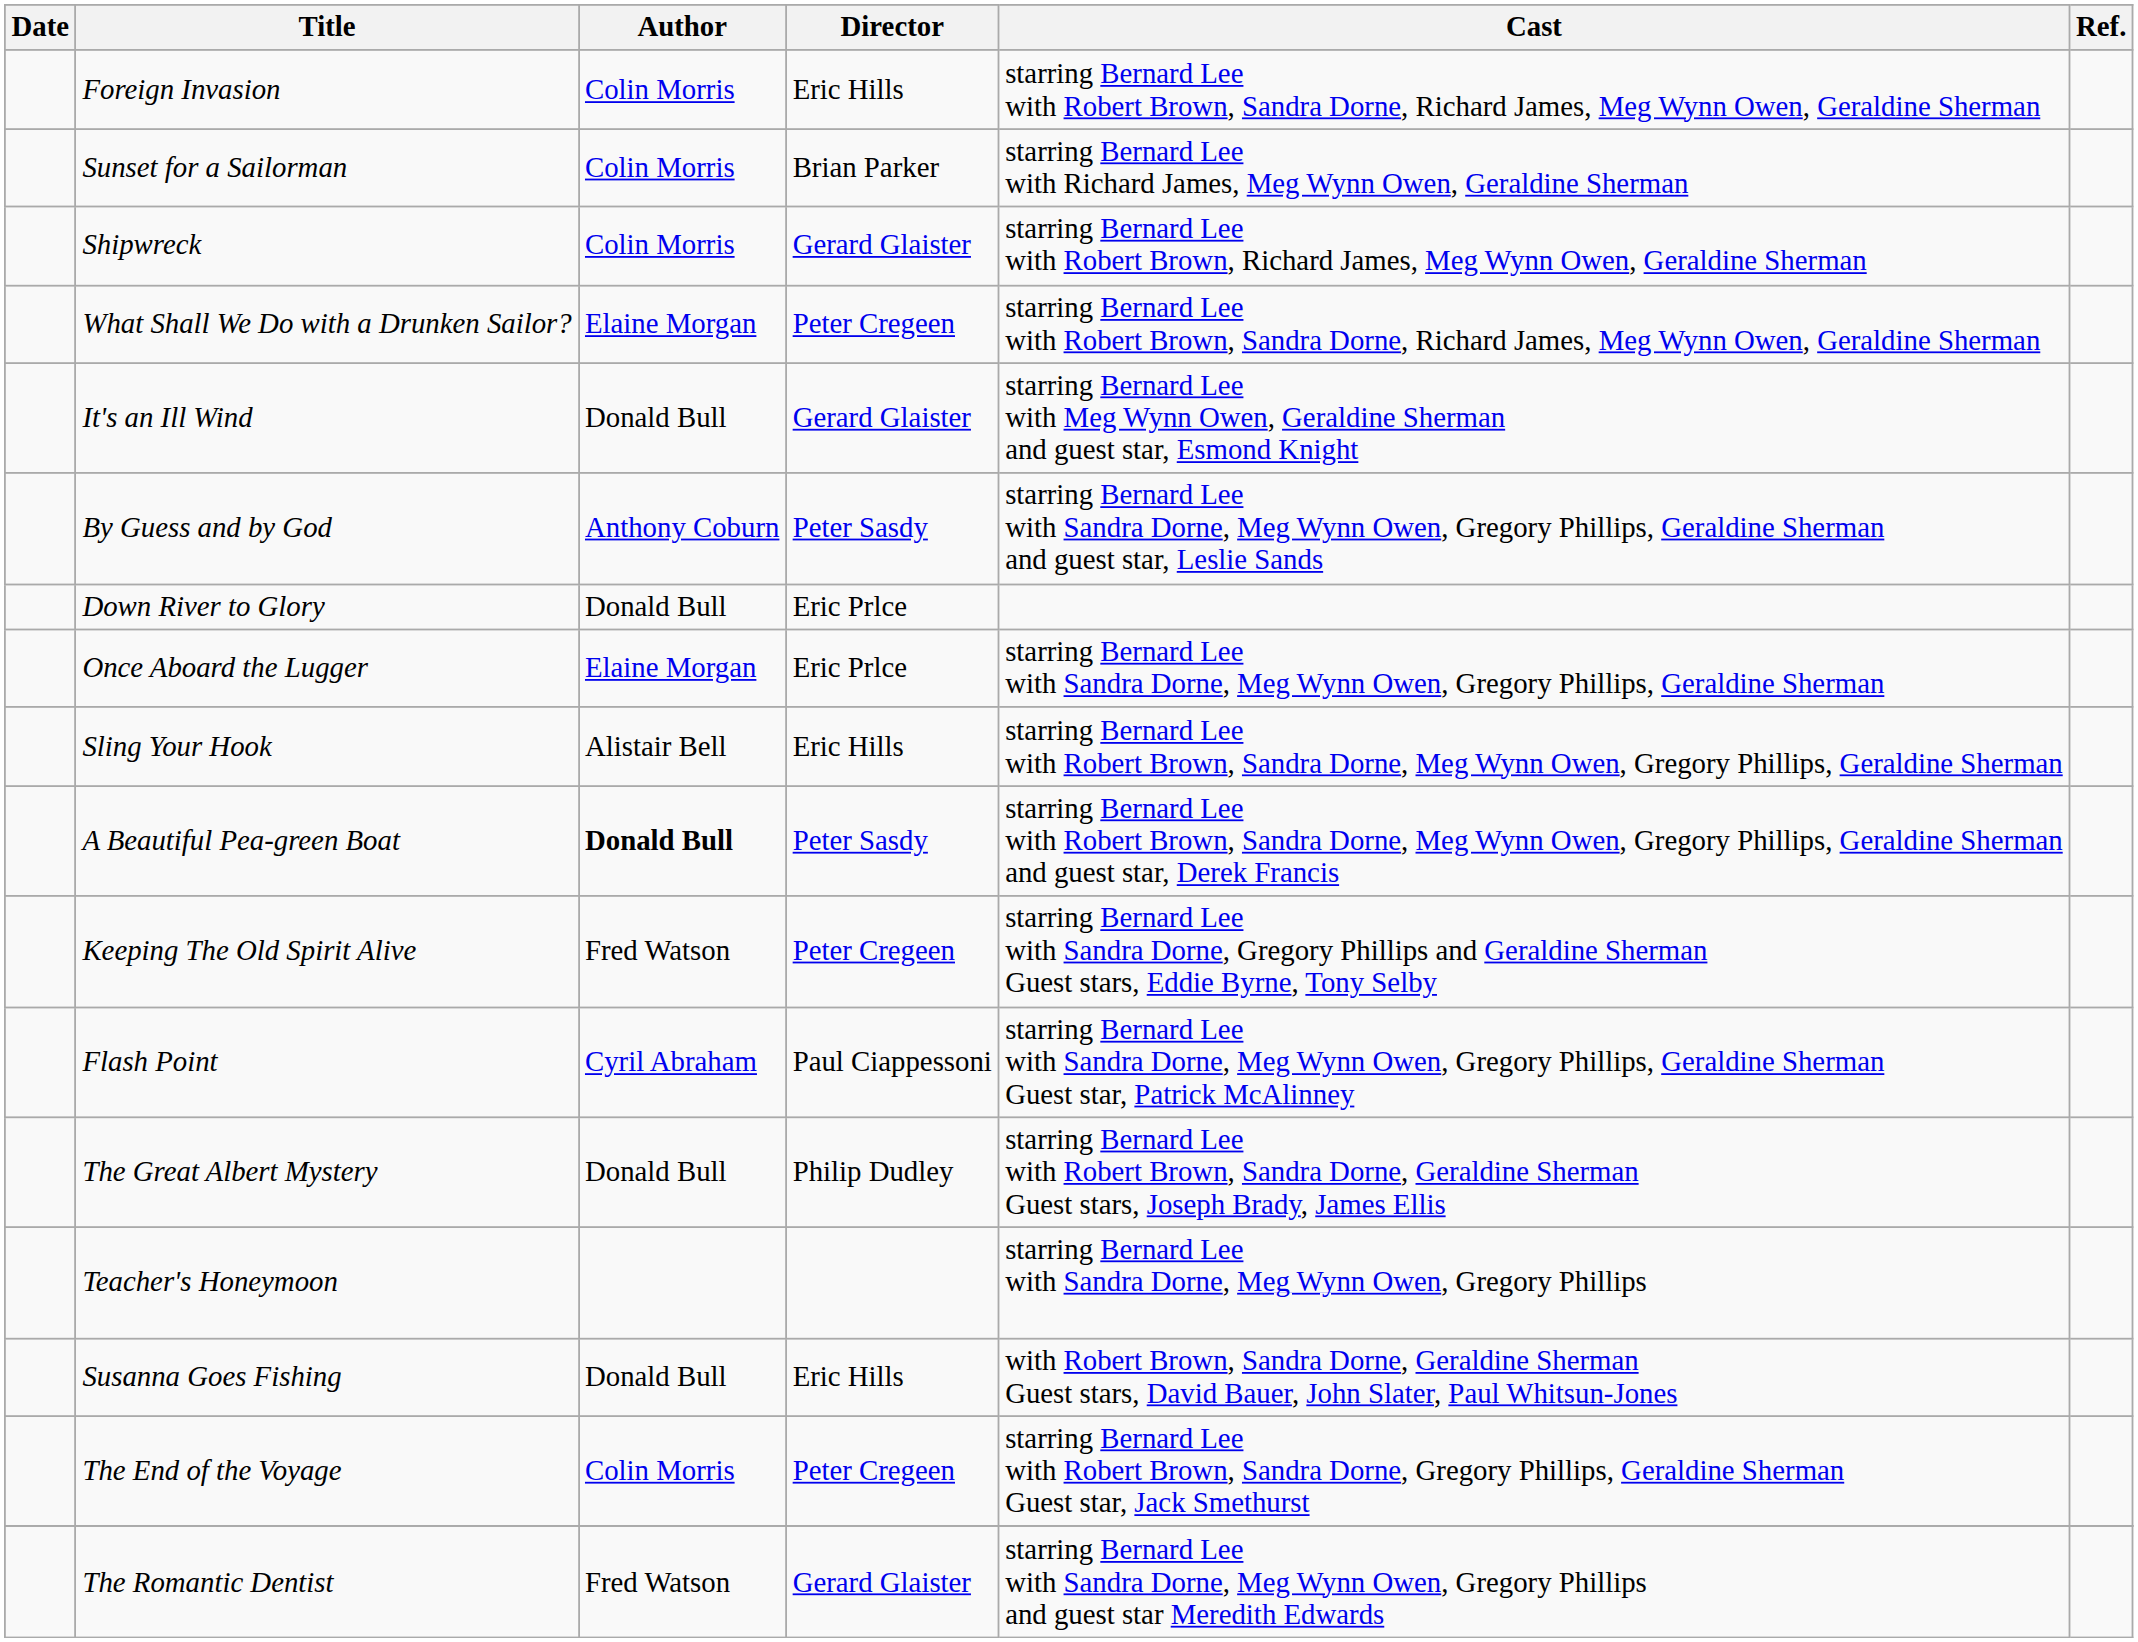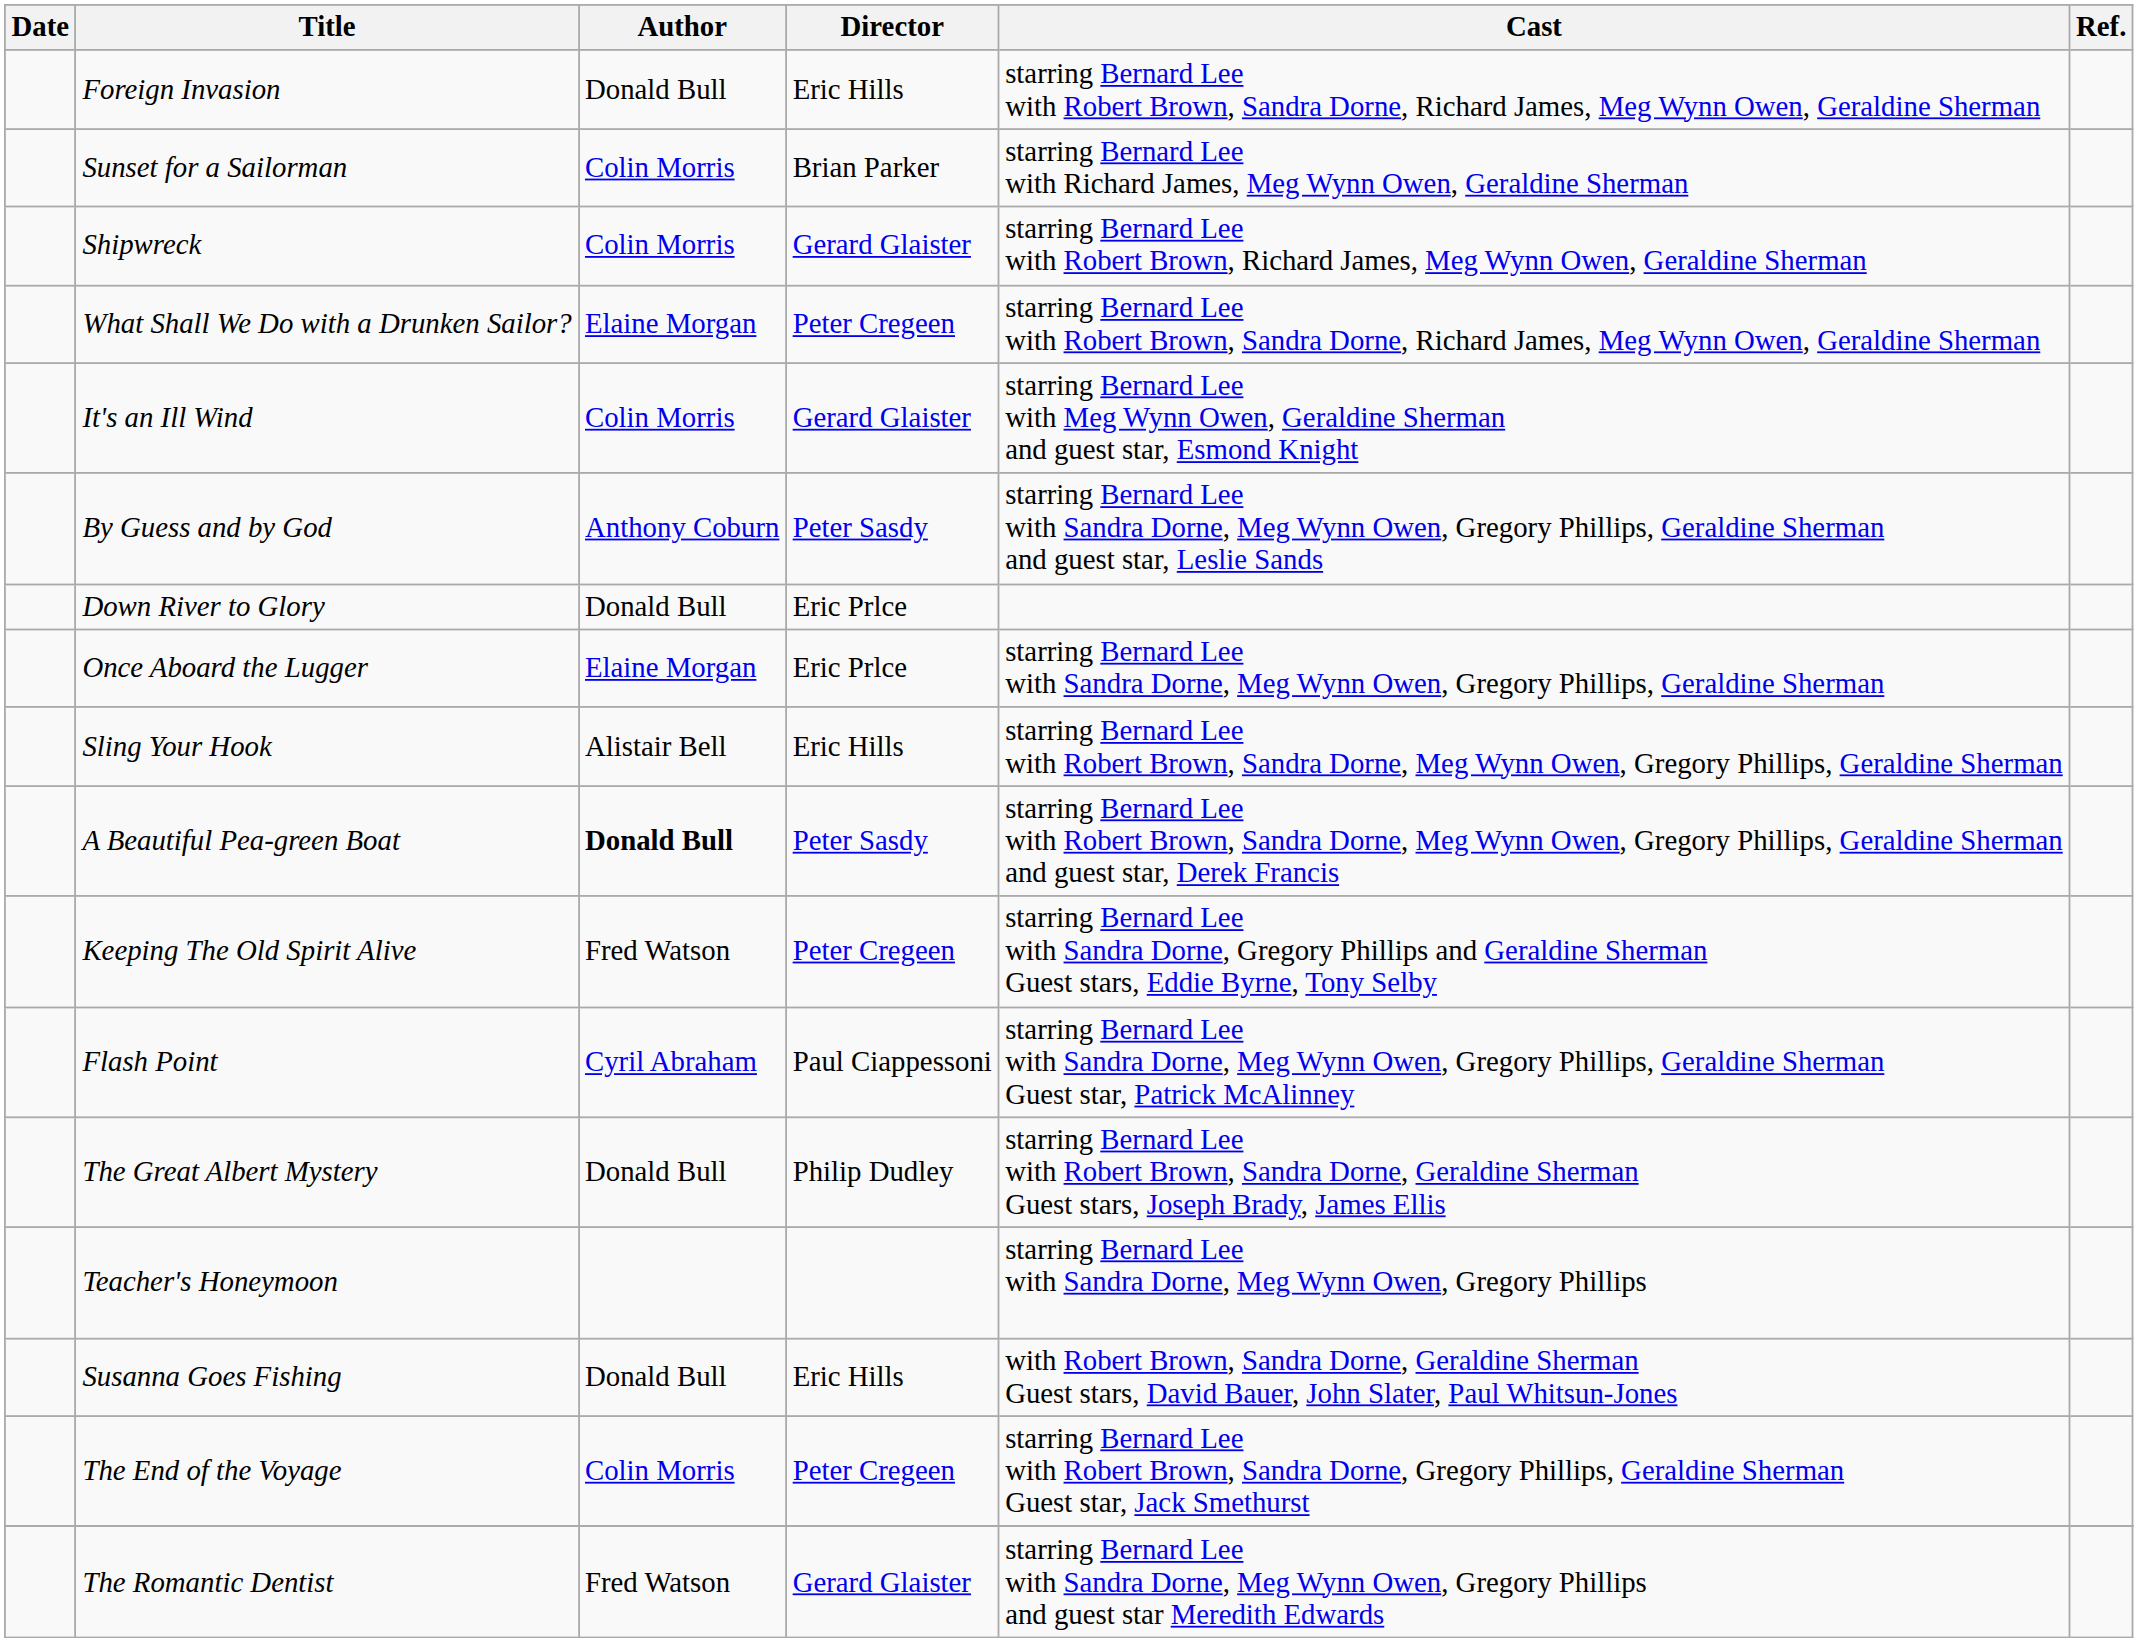 <table class="wikitable sortable" style="clear:right">
 <tr>
 <th>Date</th>
 <th>Title</th>
 <th>Author</th>
 <th>Director</th>
 <th class="unsortable">Cast</th>
 <th class="unsortable">Ref.</th>
 </tr>
 <tr id="Foreign Invasion">
 <td></td>
 <td><em>Foreign Invasion</em></td>
-<td><a href='#'>Colin Morris</a></td>
+<td>Donald Bull</td>
 <td>Eric Hills</td>
 <td>starring <a href='#'>Bernard Lee</a> <br>with <a href='#'>Robert Brown</a>, <a href='#'>Sandra Dorne</a>, Richard James, <a href='#'>Meg Wynn Owen</a>, <a href='#'>Geraldine Sherman</a><br></td>
 <td></td>
 </tr>
 <tr id="Sunset for a Sailorman">
 <td></td>
 <td><em>Sunset for a Sailorman</em></td>
 <td><a href='#'>Colin Morris</a></td>
 <td>Brian Parker</td>
 <td>starring <a href='#'>Bernard Lee</a><br>with Richard James, <a href='#'>Meg Wynn Owen</a>, <a href='#'>Geraldine Sherman</a><br></td>
 <td></td>
 </tr>
 <tr id="Shipwreck">
 <td></td>
 <td><em>Shipwreck</em></td>
 <td><a href='#'>Colin Morris</a></td>
 <td><a href='#'>Gerard Glaister</a></td>
 <td>starring <a href='#'>Bernard Lee</a> <br>with <a href='#'>Robert Brown</a>, Richard James, <a href='#'>Meg Wynn Owen</a>, <a href='#'>Geraldine Sherman</a><br></td>
 <td></td>
 </tr>
 <tr id="What Shall We Do with a Drunken Sailor?">
 <td></td>
 <td><em>What Shall We Do with a Drunken Sailor?</em></td>
 <td><a href='#'>Elaine Morgan</a></td>
 <td><a href='#'>Peter Cregeen</a></td>
 <td>starring <a href='#'>Bernard Lee</a> <br>with <a href='#'>Robert Brown</a>, <a href='#'>Sandra Dorne</a>, Richard James, <a href='#'>Meg Wynn Owen</a>, <a href='#'>Geraldine Sherman</a><br></td>
 <td></td>
 </tr>
 <tr id="It's an Ill Wind">
 <td></td>
 <td><em>It's an Ill Wind</em></td>
-<td>Donald Bull</td>
+<td><a href='#'>Colin Morris</a></td>
 <td><a href='#'>Gerard Glaister</a></td>
 <td>starring <a href='#'>Bernard Lee</a> <br>with <a href='#'>Meg Wynn Owen</a>, <a href='#'>Geraldine Sherman</a> <br>and guest star, <a href='#'>Esmond Knight</a><br></td>
 <td></td>
 </tr>
 <tr id="By Guess and by God">
 <td></td>
 <td><em>By Guess and by God</em></td>
 <td><a href='#'>Anthony Coburn</a></td>
 <td><a href='#'>Peter Sasdy</a></td>
 <td>starring <a href='#'>Bernard Lee</a> <br>with <a href='#'>Sandra Dorne</a>, <a href='#'>Meg Wynn Owen</a>, Gregory Phillips, <a href='#'>Geraldine Sherman</a> <br>and guest star, <a href='#'>Leslie Sands</a><br></td>
 <td></td>
 </tr>
 <tr id="Down River to Glory">
 <td></td>
 <td><em>Down River to Glory</em></td>
 <td>Donald Bull</td>
 <td>Eric Prlce</td>
 <td></td>
 <td></td>
 </tr>
 <tr id="Once Aboard the Lugger">
 <td></td>
 <td><em>Once Aboard the Lugger</em></td>
 <td><a href='#'>Elaine Morgan</a></td>
 <td>Eric Prlce</td>
 <td>starring <a href='#'>Bernard Lee</a> <br>with <a href='#'>Sandra Dorne</a>, <a href='#'>Meg Wynn Owen</a>, Gregory Phillips, <a href='#'>Geraldine Sherman</a><br></td>
 <td></td>
 </tr>
 <tr id="Sling Your Hook">
 <td></td>
 <td><em>Sling Your Hook</em></td>
 <td>Alistair Bell</td>
 <td>Eric Hills</td>
 <td>starring <a href='#'>Bernard Lee</a> <br>with <a href='#'>Robert Brown</a>, <a href='#'>Sandra Dorne</a>, <a href='#'>Meg Wynn Owen</a>, Gregory Phillips, <a href='#'>Geraldine Sherman</a><br></td>
 <td></td>
 </tr>
 <tr id="A Beautiful Pea-green Boat">
 <td></td>
 <td><em>A Beautiful Pea-green Boat</em></td>
 <td><strong>Donald Bull</strong></td>
 <td><a href='#'>Peter Sasdy</a></td>
 <td>starring <a href='#'>Bernard Lee</a> <br>with <a href='#'>Robert Brown</a>, <a href='#'>Sandra Dorne</a>, <a href='#'>Meg Wynn Owen</a>, Gregory Phillips, <a href='#'>Geraldine Sherman</a> <br>and guest star, <a href='#'>Derek Francis</a><br></td>
 <td></td>
 </tr>
 <tr id="Keeping The Old Spirit Alive">
 <td></td>
 <td><em>Keeping The Old Spirit Alive</em></td>
 <td>Fred Watson</td>
 <td><a href='#'>Peter Cregeen</a></td>
 <td>starring <a href='#'>Bernard Lee</a> <br>with <a href='#'>Sandra Dorne</a>, Gregory Phillips and <a href='#'>Geraldine Sherman</a><br>Guest stars, <a href='#'>Eddie Byrne</a>, <a href='#'>Tony Selby</a><br></td>
 <td></td>
 </tr>
 <tr id="Flash Point">
 <td></td>
 <td><em>Flash Point</em></td>
 <td><a href='#'>Cyril Abraham</a></td>
 <td>Paul Ciappessoni</td>
 <td>starring <a href='#'>Bernard Lee</a> <br>with <a href='#'>Sandra Dorne</a>, <a href='#'>Meg Wynn Owen</a>, Gregory Phillips, <a href='#'>Geraldine Sherman</a><br>Guest star, <a href='#'>Patrick McAlinney</a><br></td>
 <td></td>
 </tr>
 <tr id="The Great Albert Mystery">
 <td></td>
 <td><em>The Great Albert Mystery</em></td>
 <td>Donald Bull</td>
 <td>Philip Dudley</td>
 <td>starring <a href='#'>Bernard Lee</a> <br>with <a href='#'>Robert Brown</a>, <a href='#'>Sandra Dorne</a>, <a href='#'>Geraldine Sherman</a><br>Guest stars, <a href='#'>Joseph Brady</a>, <a href='#'>James Ellis</a><br></td>
 <td></td>
 </tr>
 <tr id="Teacher's Honeymoon">
 <td></td>
 <td><em>Teacher's Honeymoon</em></td>
 <td></td>
 <td></td>
 <td>starring <a href='#'>Bernard Lee</a> <br>with <a href='#'>Sandra Dorne</a>, <a href='#'>Meg Wynn Owen</a>, Gregory Phillips <br><br></td>
 <td></td>
 </tr>
 <tr id="Susanna Goes Fishing">
 <td></td>
 <td><em>Susanna Goes Fishing</em></td>
 <td>Donald Bull</td>
 <td>Eric Hills</td>
 <td>with <a href='#'>Robert Brown</a>, <a href='#'>Sandra Dorne</a>, <a href='#'>Geraldine Sherman</a><br>Guest stars, <a href='#'>David Bauer</a>, <a href='#'>John Slater</a>, <a href='#'>Paul Whitsun-Jones</a><br></td>
 <td></td>
 </tr>
 <tr id="The End of the Voyage">
 <td></td>
 <td><em>The End of the Voyage</em></td>
 <td><a href='#'>Colin Morris</a></td>
 <td><a href='#'>Peter Cregeen</a></td>
 <td>starring <a href='#'>Bernard Lee</a> <br>with <a href='#'>Robert Brown</a>, <a href='#'>Sandra Dorne</a>, Gregory Phillips, <a href='#'>Geraldine Sherman</a><br>Guest star, <a href='#'>Jack Smethurst</a><br></td>
 <td></td>
 </tr>
 <tr>
 </tr>
 <tr id="The Romantic Dentist">
 <td></td>
 <td><em>The Romantic Dentist</em></td>
 <td>Fred Watson</td>
 <td><a href='#'>Gerard Glaister</a></td>
 <td>starring <a href='#'>Bernard Lee</a> <br>with <a href='#'>Sandra Dorne</a>, <a href='#'>Meg Wynn Owen</a>, Gregory Phillips <br>and guest star <a href='#'>Meredith Edwards</a><br></td>
 <td></td>
 </tr>
 </table>
